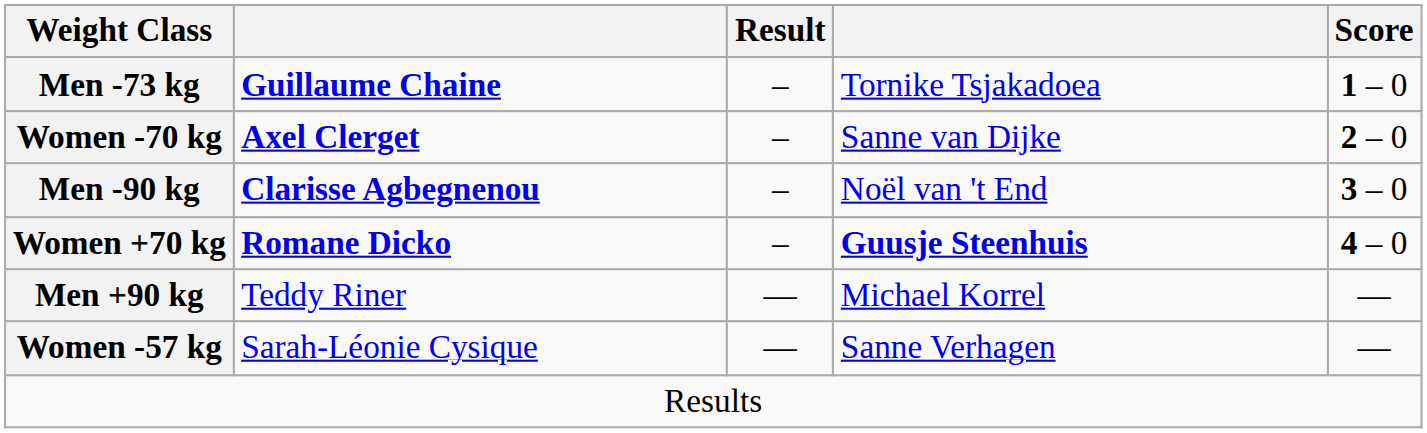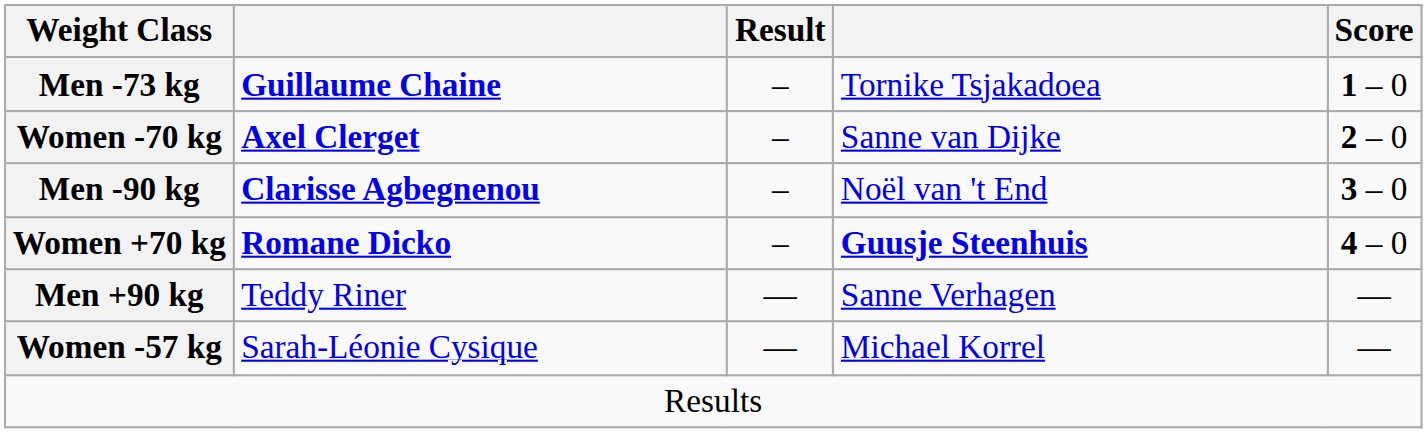 <table class="wikitable">
 <tr>
 <th>Weight Class</th>
 <th style="width: 230px;"></th>
 <th>Result</th>
 <th style="width: 230px;"></th>
 <th>Score</th>
 </tr>
 <tr>
 <th>Men -73 kg</th>
 <td><strong><a href='#'>Guillaume Chaine</a></strong></td>
 <td align=center><strong></strong> – </td>
 <td><a href='#'>Tornike Tsjakadoea</a></td>
 <td align=center><strong>1</strong> – 0</td>
 </tr>
 <tr>
 <th>Women -70 kg</th>
 <td><strong><a href='#'>Axel Clerget</a></strong></td>
 <td align=center><strong></strong> – </td>
 <td><a href='#'>Sanne van Dijke</a></td>
 <td align=center><strong>2</strong> – 0</td>
 </tr>
 <tr>
 <th>Men -90 kg</th>
 <td><strong><a href='#'>Clarisse Agbegnenou</a></strong></td>
 <td align=center><strong></strong> – </td>
 <td><a href='#'>Noël van 't End</a></td>
 <td align=center><strong>3</strong> – 0</td>
 </tr>
 <tr>
 <th>Women +70 kg</th>
 <td><strong><a href='#'>Romane Dicko</a></strong></td>
 <td align=center><strong></strong> – </td>
 <td><strong><a href='#'>Guusje Steenhuis</a></strong></td>
 <td align=center><strong>4</strong> – 0</td>
 </tr>
 <tr>
 <th>Men +90 kg</th>
 <td><a href='#'>Teddy Riner</a></td>
 <td align=center>—</td>
-<td><a href='#'>Michael Korrel</a></td>
+<td><a href='#'>Sanne Verhagen</a></td>
 <td align=center>—</td>
 </tr>
 <tr>
 <th>Women -57 kg</th>
 <td><a href='#'>Sarah-Léonie Cysique</a></td>
 <td align=center>—</td>
-<td><a href='#'>Sanne Verhagen</a></td>
+<td><a href='#'>Michael Korrel</a></td>
 <td align=center>—</td>
 </tr>
 <tr>
 <td align=center colspan=5>Results</td>
 </tr>
 </table>
